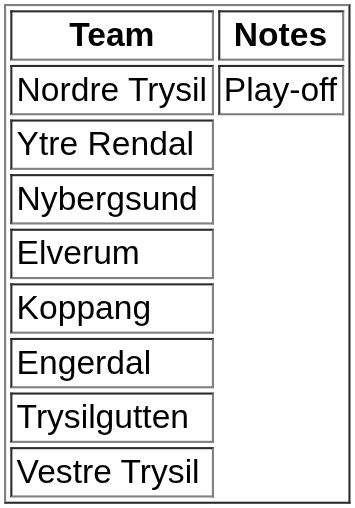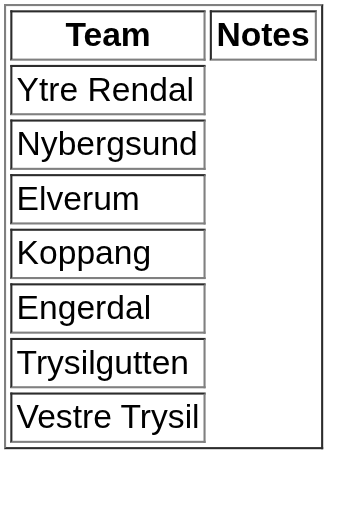 <table border="1" cellpadding="2">
 <tr>
 <th>Team</th>
 <th>Notes</th>
-</tr>
-<tr>
-<td>Nordre Trysil</td>
-<td>Play-off</td>
 </tr>
 <tr>
 <td>Ytre Rendal</td>
 </tr>
 <tr>
 <td>Nybergsund</td>
 </tr>
 <tr>
 <td>Elverum</td>
 </tr>
 <tr>
 <td>Koppang</td>
 </tr>
 <tr>
 <td>Engerdal</td>
 </tr>
 <tr>
 <td>Trysilgutten</td>
 </tr>
 <tr>
 <td>Vestre Trysil</td>
 </tr>
 </table>
